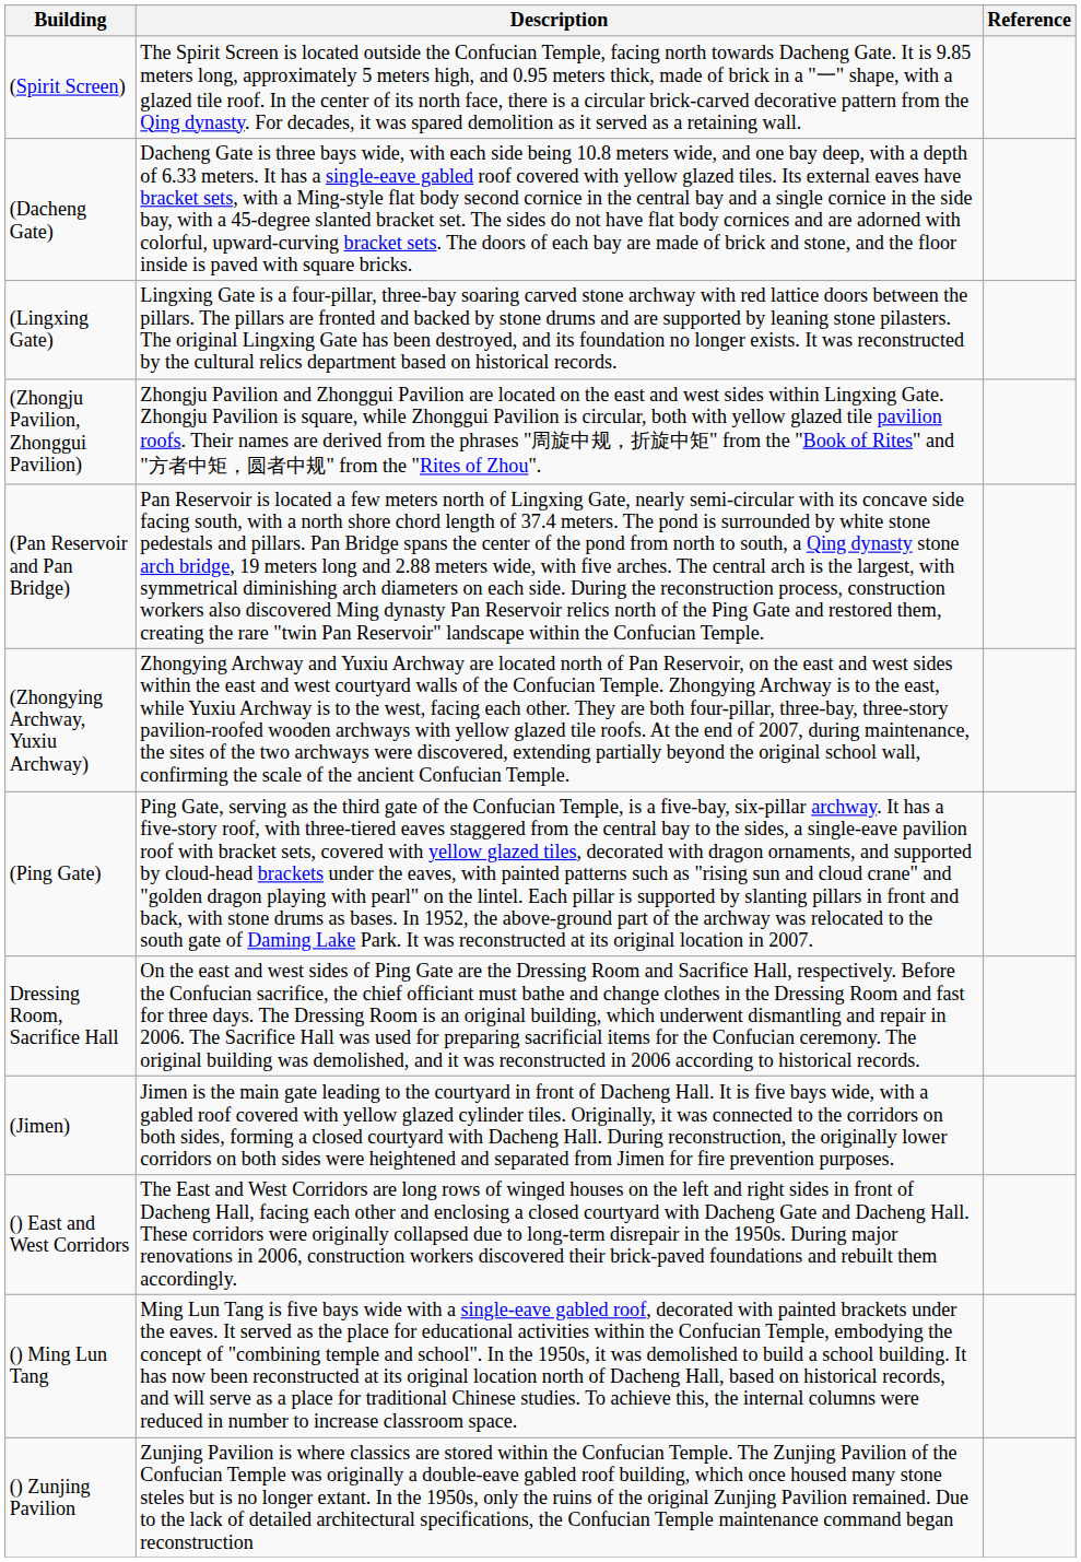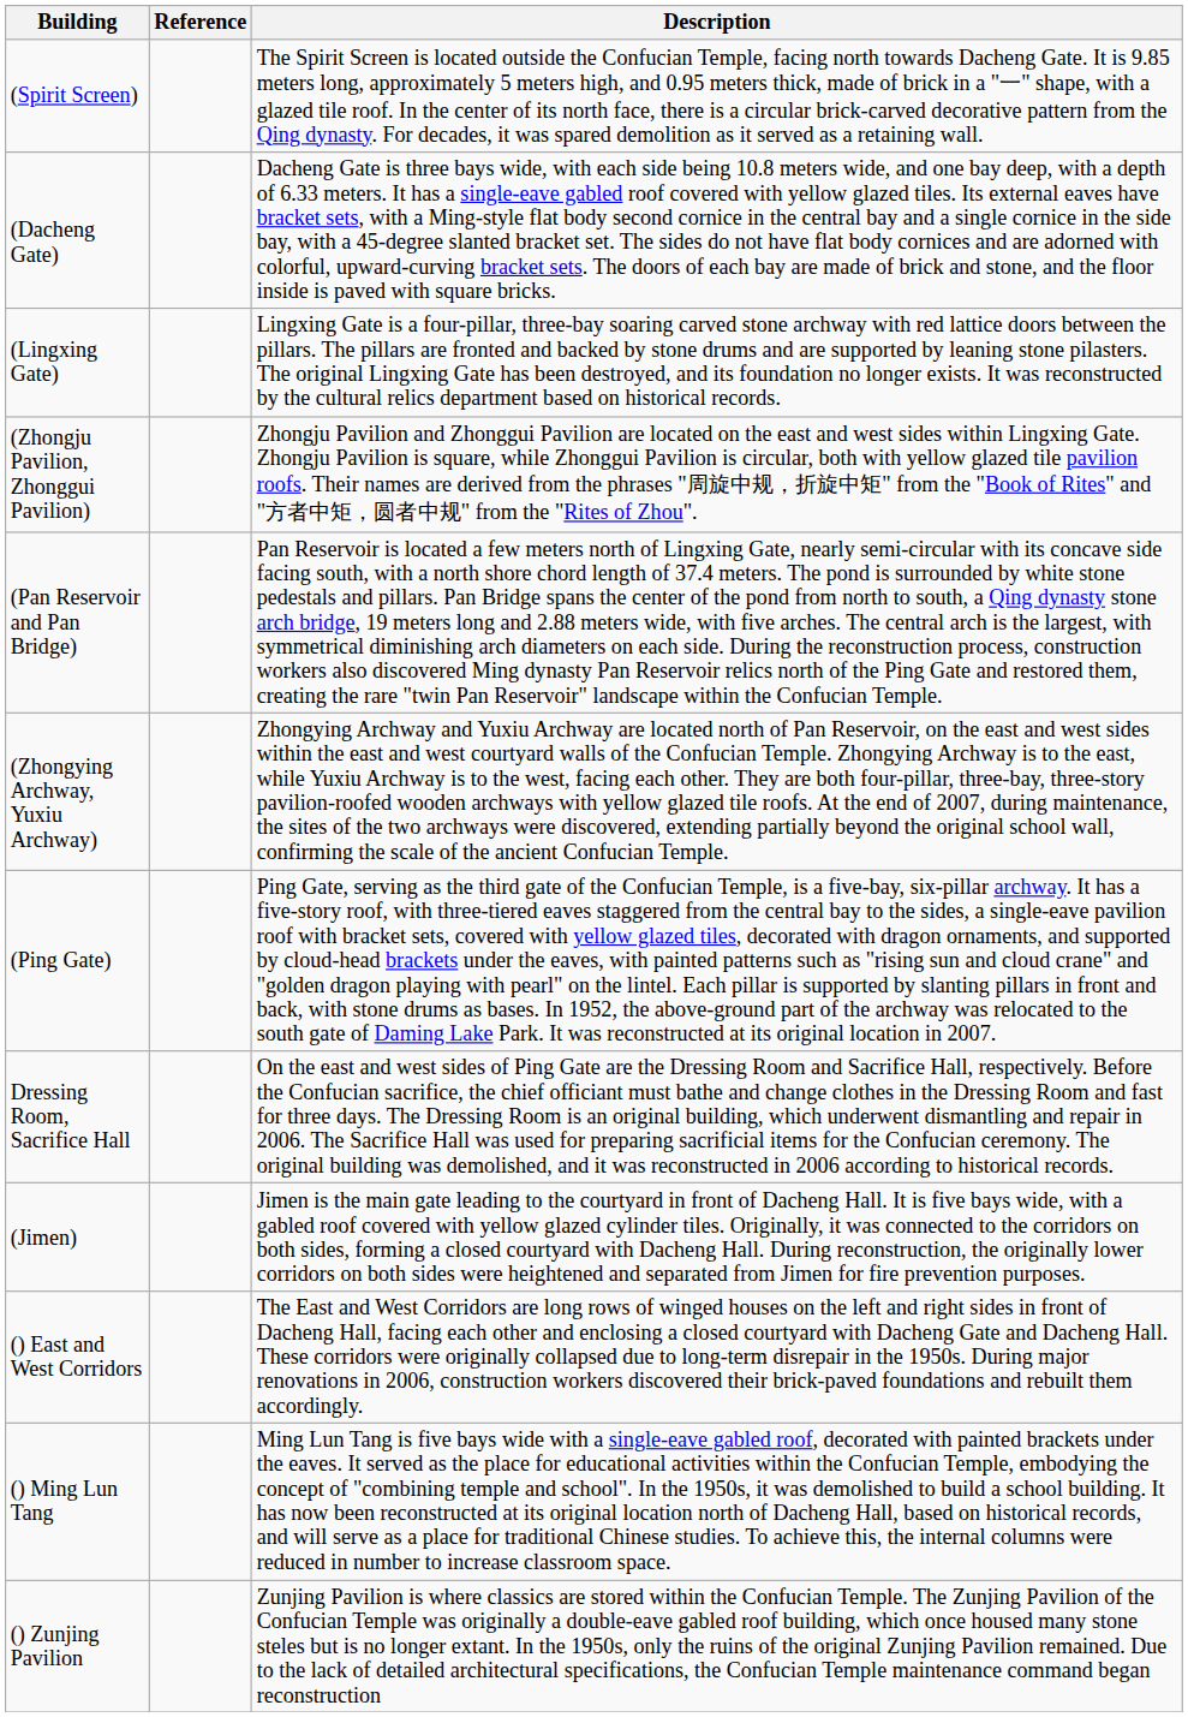 <table class="wikitable">
 <tr>
 <th>Building</th>
+<th>Reference</th>
 <th>Description</th>
-<th>Reference</th>
 </tr>
 <tr>
 <td> (<a href='#'>Spirit Screen</a>)</td>
+<td></td>
 <td>The Spirit Screen is located outside the Confucian Temple, facing north towards Dacheng Gate. It is 9.85 meters long, approximately 5 meters high, and 0.95 meters thick, made of brick in a "一" shape, with a glazed tile roof. In the center of its north face, there is a circular brick-carved decorative pattern from the <a href='#'>Qing dynasty</a>. For decades, it was spared demolition as it served as a retaining wall.</td>
-<td></td>
 </tr>
 <tr>
 <td><br>(Dacheng Gate)</td>
+<td></td>
 <td>Dacheng Gate is three bays wide, with each side being 10.8 meters wide, and one bay deep, with a depth of 6.33 meters. It has a <a href='#'>single-eave gabled</a> roof covered with yellow glazed tiles. Its external eaves have <a href='#'>bracket sets</a>, with a Ming-style flat body second cornice in the central bay and a single cornice in the side bay, with a 45-degree slanted bracket set. The sides do not have flat body cornices and are adorned with colorful, upward-curving <a href='#'>bracket sets</a>. The doors of each bay are made of brick and stone, and the floor inside is paved with square bricks.</td>
-<td></td>
 </tr>
 <tr>
 <td>(Lingxing Gate)</td>
+<td></td>
 <td>Lingxing Gate is a four-pillar, three-bay soaring carved stone archway with red lattice doors between the pillars. The pillars are fronted and backed by stone drums and are supported by leaning stone pilasters. The original Lingxing Gate has been destroyed, and its foundation no longer exists. It was reconstructed by the cultural relics department based on historical records.</td>
-<td></td>
 </tr>
 <tr>
 <td> (Zhongju Pavilion, Zhonggui Pavilion)</td>
+<td></td>
 <td>Zhongju Pavilion and Zhonggui Pavilion are located on the east and west sides within Lingxing Gate. Zhongju Pavilion is square, while Zhonggui Pavilion is circular, both with yellow glazed tile <a href='#'>pavilion roofs</a>. Their names are derived from the phrases "周旋中规，折旋中矩" from the "<a href='#'>Book of Rites</a>" and "方者中矩，圆者中规" from the "<a href='#'>Rites of Zhou</a>".</td>
-<td></td>
 </tr>
 <tr>
 <td>(Pan Reservoir and Pan Bridge)</td>
+<td></td>
 <td>Pan Reservoir is located a few meters north of Lingxing Gate, nearly semi-circular with its concave side facing south, with a north shore chord length of 37.4 meters. The pond is surrounded by white stone pedestals and pillars. Pan Bridge spans the center of the pond from north to south, a <a href='#'>Qing dynasty</a> stone <a href='#'>arch bridge</a>, 19 meters long and 2.88 meters wide, with five arches. The central arch is the largest, with symmetrical diminishing arch diameters on each side. During the reconstruction process, construction workers also discovered Ming dynasty Pan Reservoir relics north of the Ping Gate and restored them, creating the rare "twin Pan Reservoir" landscape within the Confucian Temple.</td>
-<td></td>
 </tr>
 <tr>
 <td><br>(Zhongying Archway, Yuxiu Archway)</td>
+<td></td>
 <td>Zhongying Archway and Yuxiu Archway are located north of Pan Reservoir, on the east and west sides within the east and west courtyard walls of the Confucian Temple. Zhongying Archway is to the east, while Yuxiu Archway is to the west, facing each other. They are both four-pillar, three-bay, three-story pavilion-roofed wooden archways with yellow glazed tile roofs. At the end of 2007, during maintenance, the sites of the two archways were discovered, extending partially beyond the original school wall, confirming the scale of the ancient Confucian Temple.</td>
-<td></td>
 </tr>
 <tr>
 <td> (Ping Gate)</td>
+<td></td>
 <td>Ping Gate, serving as the third gate of the Confucian Temple, is a five-bay, six-pillar <a href='#'>archway</a>. It has a five-story roof, with three-tiered eaves staggered from the central bay to the sides, a single-eave pavilion roof with bracket sets, covered with <a href='#'>yellow glazed tiles</a>, decorated with dragon ornaments, and supported by cloud-head <a href='#'>brackets</a> under the eaves, with painted patterns such as "rising sun and cloud crane" and "golden dragon playing with pearl" on the lintel. Each pillar is supported by slanting pillars in front and back, with stone drums as bases. In 1952, the above-ground part of the archway was relocated to the south gate of <a href='#'>Daming Lake</a> Park. It was reconstructed at its original location in 2007.</td>
-<td></td>
 </tr>
 <tr>
 <td>Dressing Room, Sacrifice Hall</td>
+<td></td>
 <td>On the east and west sides of Ping Gate are the Dressing Room and Sacrifice Hall, respectively. Before the Confucian sacrifice, the chief officiant must bathe and change clothes in the Dressing Room and fast for three days. The Dressing Room is an original building, which underwent dismantling and repair in 2006. The Sacrifice Hall was used for preparing sacrificial items for the Confucian ceremony. The original building was demolished, and it was reconstructed in 2006 according to historical records.</td>
-<td></td>
 </tr>
 <tr>
 <td> (Jimen)</td>
+<td></td>
 <td>Jimen is the main gate leading to the courtyard in front of Dacheng Hall. It is five bays wide, with a gabled roof covered with yellow glazed cylinder tiles. Originally, it was connected to the corridors on both sides, forming a closed courtyard with Dacheng Hall. During reconstruction, the originally lower corridors on both sides were heightened and separated from Jimen for fire prevention purposes.</td>
-<td></td>
 </tr>
 <tr>
 <td>() East and West Corridors</td>
+<td></td>
 <td>The East and West Corridors are long rows of winged houses on the left and right sides in front of Dacheng Hall, facing each other and enclosing a closed courtyard with Dacheng Gate and Dacheng Hall. These corridors were originally collapsed due to long-term disrepair in the 1950s. During major renovations in 2006, construction workers discovered their brick-paved foundations and rebuilt them accordingly.</td>
-<td></td>
 </tr>
 <tr>
 <td>() Ming Lun Tang</td>
+<td></td>
 <td>Ming Lun Tang is five bays wide with a <a href='#'>single-eave gabled roof</a>, decorated with painted brackets under the eaves. It served as the place for educational activities within the Confucian Temple, embodying the concept of "combining temple and school". In the 1950s, it was demolished to build a school building. It has now been reconstructed at its original location north of Dacheng Hall, based on historical records, and will serve as a place for traditional Chinese studies. To achieve this, the internal columns were reduced in number to increase classroom space.</td>
-<td></td>
 </tr>
 <tr>
 <td>() Zunjing Pavilion</td>
+<td></td>
 <td>Zunjing Pavilion is where classics are stored within the Confucian Temple. The Zunjing Pavilion of the Confucian Temple was originally a double-eave gabled roof building, which once housed many stone steles but is no longer extant. In the 1950s, only the ruins of the original Zunjing Pavilion remained. Due to the lack of detailed architectural specifications, the Confucian Temple maintenance command began reconstruction</td>
-<td></td>
 </tr>
 </table>
